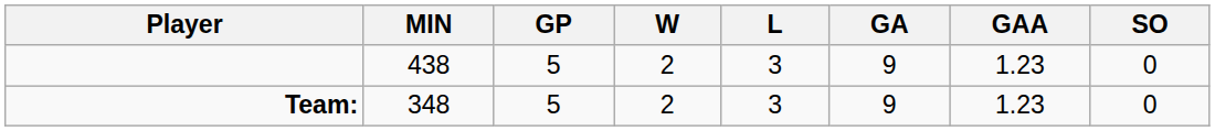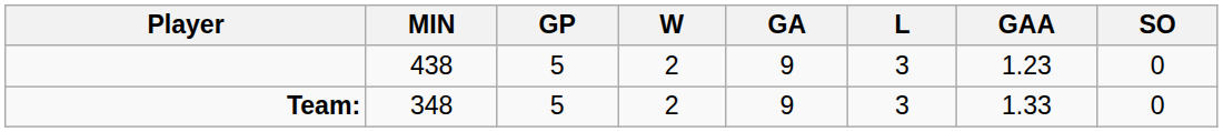 <table class="wikitable sortable" width="60%">
 <tr>
 <th bgcolor="#DDDDFF" width="10%">Player</th>
 <th width="3%" bgcolor="#DDDDFF" title="Minutes played">MIN</th>
 <th width="3%" bgcolor="#DDDDFF" title="Games played in">GP</th>
 <th width="3%" bgcolor="#DDDDFF" title="Wins">W</th>
+<th width="3%" bgcolor="#DDDDFF" title="Goals against">GA</th>
 <th width="3%" bgcolor="#DDDDFF"title="Losses">L</th>
-<th width="3%" bgcolor="#DDDDFF" title="Goals against">GA</th>
 <th width="3%" bgcolor="#DDDDFF" title="Goals against average">GAA</th>
 <th width="3%" bgcolor="#DDDDFF" title="Shut-outs">SO</th>
 </tr>
 <tr align="center">
 <td align="right"></td>
 <td>438</td>
 <td>5</td>
 <td>2</td>
+<td>9</td>
 <td>3</td>
-<td>9</td>
 <td>1.23</td>
 <td>0</td>
 </tr>
 <tr align="center">
 <td align="right"><strong>Team:</strong></td>
 <td>348</td>
 <td>5</td>
 <td>2</td>
+<td>9</td>
 <td>3</td>
-<td>9</td>
-<td>1.23</td>
+<td>1.33</td>
 <td>0</td>
 </tr>
 </table>
